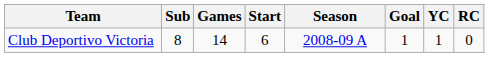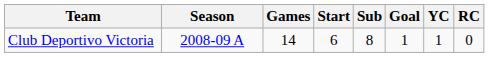 <table class="wikitable">
 <tr>
 <th style="width:160px;">Team</th>
-<th style="width:25px;">Sub</th>
+<th style="width:100px;">Season</th>
 <th style="width:25px;">Games</th>
 <th style="width:25px;">Start</th>
-<th style="width:100px;">Season</th>
+<th style="width:25px;">Sub</th>
 <th style="width:25px;">Goal</th>
 <th style="width:25px;">YC</th>
 <th style="width:25px;">RC</th>
 </tr>
 <tr>
 <td style="width:100px;"><a href='#'>Club Deportivo Victoria</a></td>
-<td style="text-align:center;">8</td>
+<td style="text-align:center;"><a href='#'>2008-09 A</a></td>
 <td style="text-align:center;">14</td>
 <td style="text-align:center;">6</td>
-<td style="text-align:center;"><a href='#'>2008-09 A</a></td>
+<td style="text-align:center;">8</td>
 <td style="text-align:center;">1</td>
 <td style="text-align:center;">1</td>
 <td style="text-align:center;">0</td>
 </tr>
 </table>
